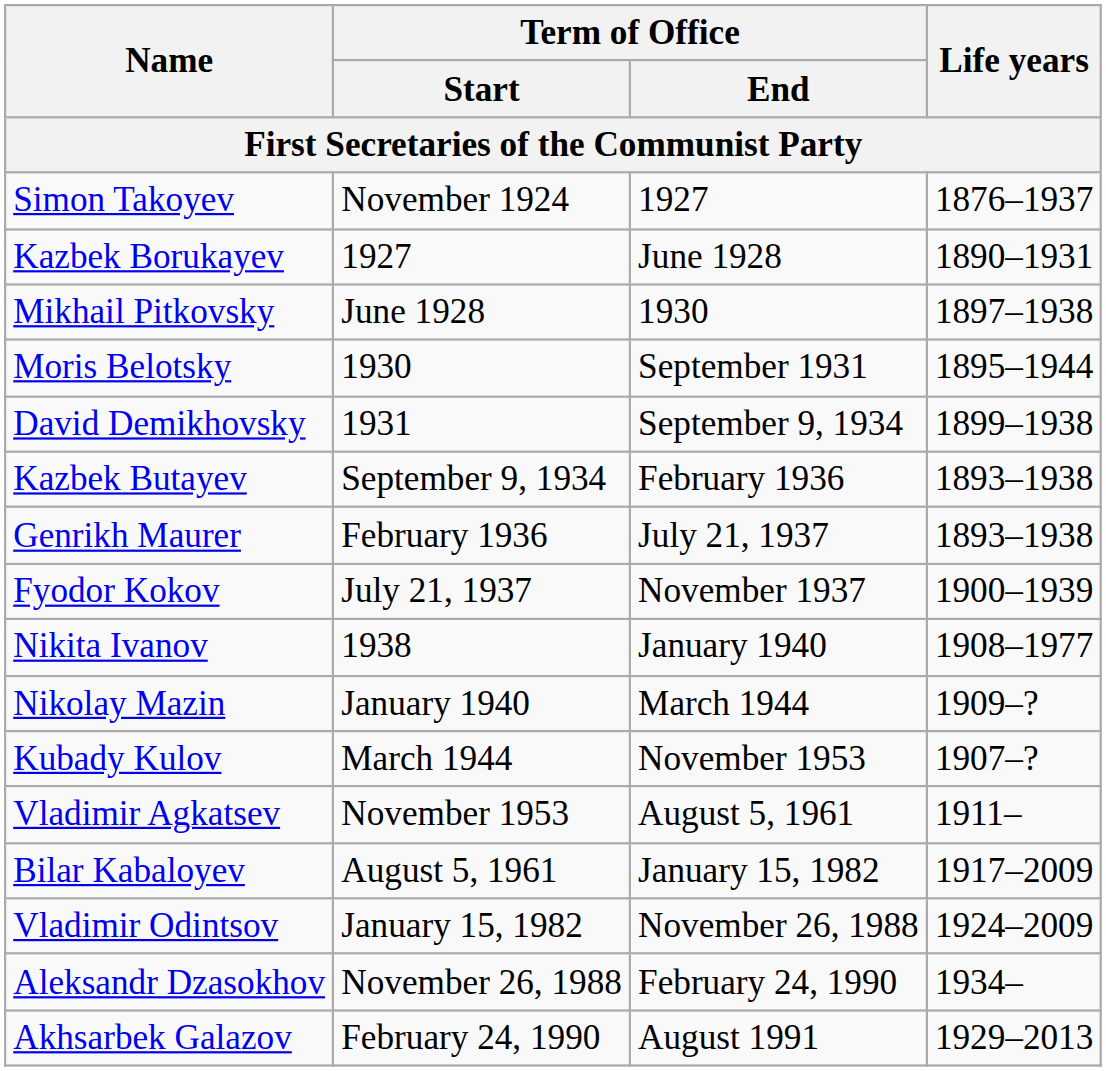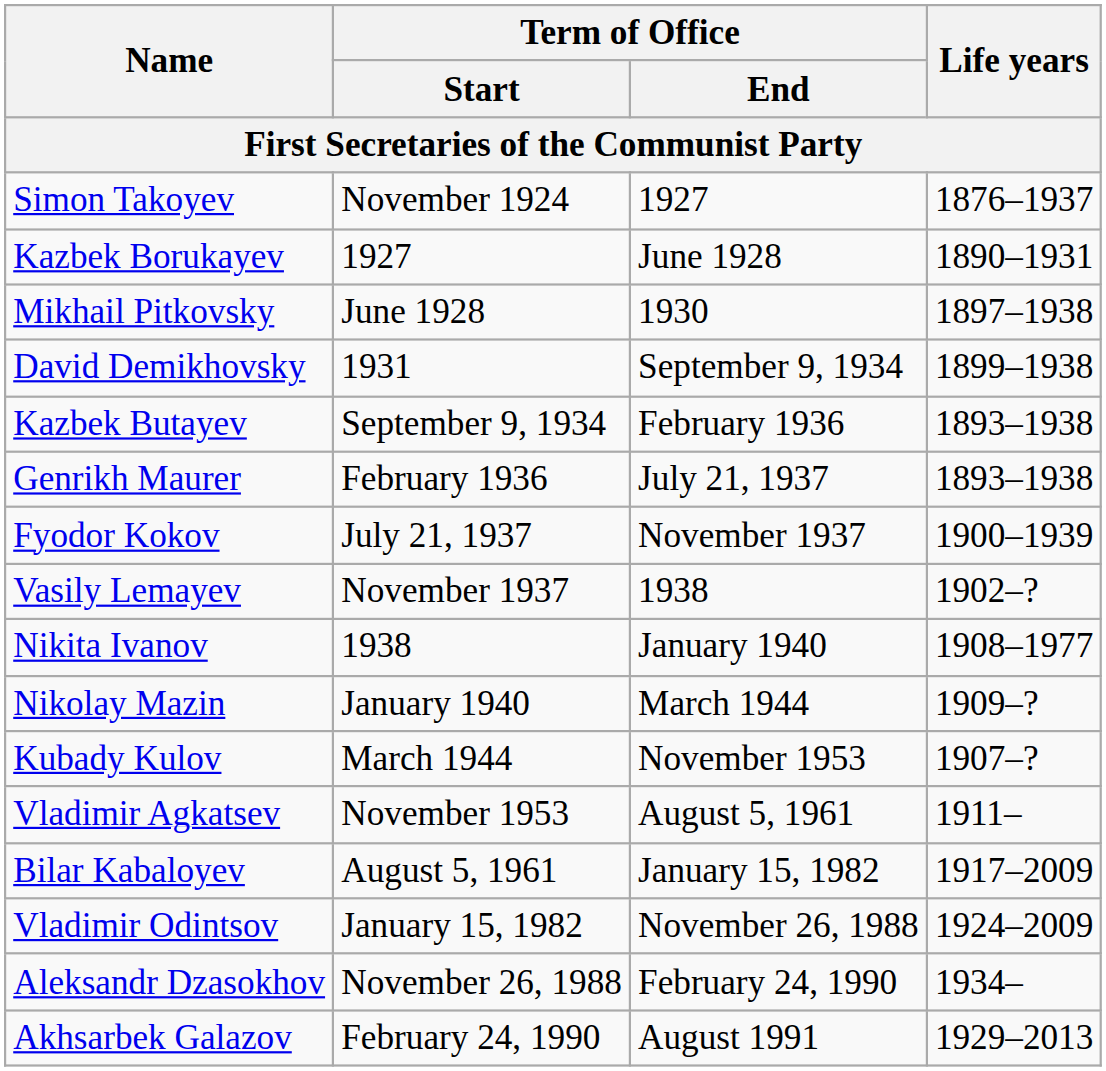 <table class="wikitable">
 <tr>
 <th rowspan="2">Name</th>
 <th colspan="2">Term of Office</th>
 <th rowspan="2">Life years</th>
 </tr>
 <tr>
 <th>Start</th>
 <th>End</th>
 </tr>
 <tr>
 <th colspan="4">First Secretaries of the Communist Party</th>
 </tr>
 <tr>
 <td><a href='#'>Simon Takoyev</a></td>
 <td>November 1924</td>
 <td>1927</td>
 <td>1876–1937</td>
 </tr>
 <tr>
 <td><a href='#'>Kazbek Borukayev</a></td>
 <td>1927</td>
 <td>June 1928</td>
 <td>1890–1931</td>
 </tr>
 <tr>
 <td><a href='#'>Mikhail Pitkovsky</a></td>
 <td>June 1928</td>
 <td>1930</td>
 <td>1897–1938</td>
 </tr>
 <tr>
-<td><a href='#'>Moris Belotsky</a></td>
-<td>1930</td>
-<td>September 1931</td>
-<td>1895–1944</td>
-</tr>
-<tr>
 <td><a href='#'>David Demikhovsky</a></td>
 <td>1931</td>
 <td>September 9, 1934</td>
 <td>1899–1938</td>
 </tr>
 <tr>
 <td><a href='#'>Kazbek Butayev</a></td>
 <td>September 9, 1934</td>
 <td>February 1936</td>
 <td>1893–1938</td>
 </tr>
 <tr>
 <td><a href='#'>Genrikh Maurer</a></td>
 <td>February 1936</td>
 <td>July 21, 1937</td>
 <td>1893–1938</td>
 </tr>
 <tr>
 <td><a href='#'>Fyodor Kokov</a></td>
 <td>July 21, 1937</td>
 <td>November 1937</td>
 <td>1900–1939</td>
+</tr>
+<tr>
+<td><a href='#'>Vasily Lemayev</a></td>
+<td>November 1937</td>
+<td>1938</td>
+<td>1902–?</td>
 </tr>
 <tr>
 <td><a href='#'>Nikita Ivanov</a></td>
 <td>1938</td>
 <td>January 1940</td>
 <td>1908–1977</td>
 </tr>
 <tr>
 <td><a href='#'>Nikolay Mazin</a></td>
 <td>January 1940</td>
 <td>March 1944</td>
 <td>1909–?</td>
 </tr>
 <tr>
 <td><a href='#'>Kubady Kulov</a></td>
 <td>March 1944</td>
 <td>November 1953</td>
 <td>1907–?</td>
 </tr>
 <tr>
 <td><a href='#'>Vladimir Agkatsev</a></td>
 <td>November 1953</td>
 <td>August 5, 1961</td>
 <td>1911–</td>
 </tr>
 <tr>
 <td><a href='#'>Bilar Kabaloyev</a></td>
 <td>August 5, 1961</td>
 <td>January 15, 1982</td>
 <td>1917–2009</td>
 </tr>
 <tr>
 <td><a href='#'>Vladimir Odintsov</a></td>
 <td>January 15, 1982</td>
 <td>November 26, 1988</td>
 <td>1924–2009</td>
 </tr>
 <tr>
 <td><a href='#'>Aleksandr Dzasokhov</a></td>
 <td>November 26, 1988</td>
 <td>February 24, 1990</td>
 <td>1934–</td>
 </tr>
 <tr>
 <td><a href='#'>Akhsarbek Galazov</a></td>
 <td>February 24, 1990</td>
 <td>August 1991</td>
 <td>1929–2013</td>
 </tr>
 </table>
